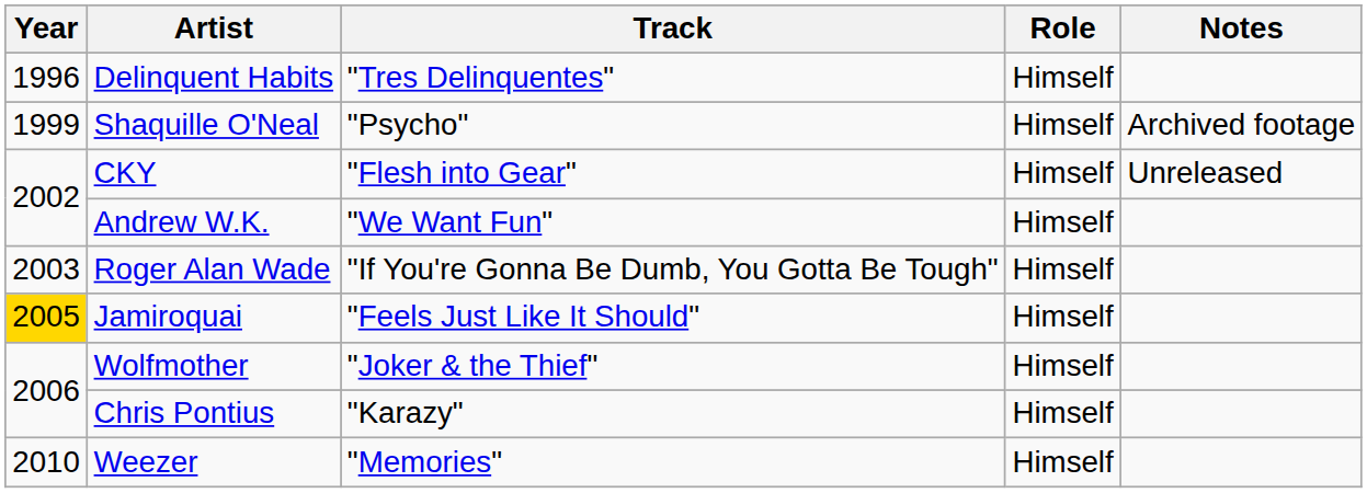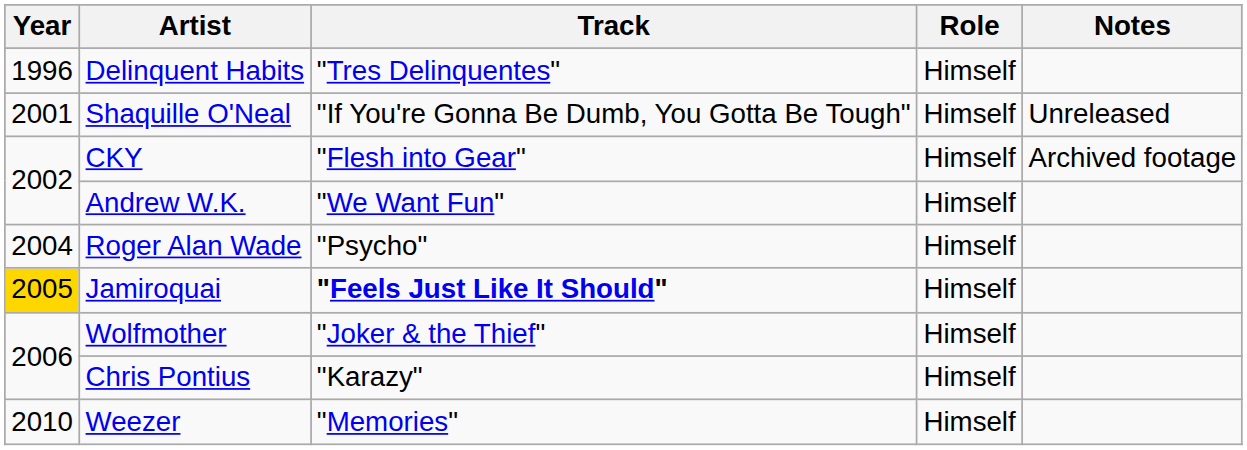 <table class="wikitable">
 <tr>
 <th>Year</th>
 <th>Artist</th>
 <th>Track</th>
 <th>Role</th>
 <th>Notes</th>
 </tr>
 <tr>
 <td>1996</td>
 <td><a href='#'>Delinquent Habits</a></td>
 <td>"<a href='#'>Tres Delinquentes</a>"</td>
 <td>Himself</td>
 <td></td>
 </tr>
 <tr>
-<td>1999</td>
+<td>2001</td>
 <td><a href='#'>Shaquille O'Neal</a></td>
-<td>"Psycho"</td>
+<td>"If You're Gonna Be Dumb, You Gotta Be Tough"</td>
 <td>Himself</td>
-<td>Archived footage</td>
+<td>Unreleased</td>
 </tr>
 <tr>
 <td rowspan="2">2002</td>
 <td><a href='#'>CKY</a></td>
 <td>"<a href='#'>Flesh into Gear</a>"</td>
 <td>Himself</td>
-<td>Unreleased</td>
+<td>Archived footage</td>
 </tr>
 <tr>
 <td><a href='#'>Andrew W.K.</a></td>
 <td>"<a href='#'>We Want Fun</a>"</td>
 <td>Himself</td>
 <td></td>
 </tr>
 <tr>
-<td>2003</td>
+<td>2004</td>
 <td><a href='#'>Roger Alan Wade</a></td>
-<td>"If You're Gonna Be Dumb, You Gotta Be Tough"</td>
+<td>"Psycho"</td>
 <td>Himself</td>
 <td></td>
 </tr>
 <tr>
 <td style="background: gold;">2005</td>
 <td><a href='#'>Jamiroquai</a></td>
-<td>"<a href='#'>Feels Just Like It Should</a>"</td>
+<td><strong>"<a href='#'>Feels Just Like It Should</a>"</strong></td>
 <td>Himself</td>
 <td></td>
 </tr>
 <tr>
 <td rowspan="2">2006</td>
 <td><a href='#'>Wolfmother</a></td>
 <td>"<a href='#'>Joker & the Thief</a>"</td>
 <td>Himself</td>
 <td></td>
 </tr>
 <tr>
 <td><a href='#'>Chris Pontius</a></td>
 <td>"Karazy"</td>
 <td>Himself</td>
 <td></td>
 </tr>
 <tr>
 <td>2010</td>
 <td><a href='#'>Weezer</a></td>
 <td>"<a href='#'>Memories</a>"</td>
 <td>Himself</td>
 <td></td>
 </tr>
 </table>
